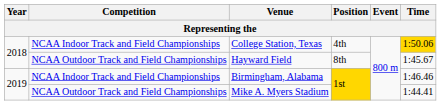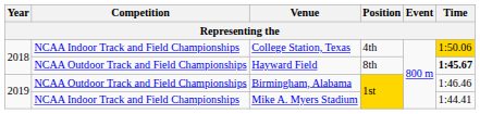 <table class="wikitable">
 <tr>
 <th>Year</th>
 <th>Competition</th>
 <th>Venue</th>
 <th>Position</th>
 <th>Event</th>
 <th>Time</th>
 </tr>
 <tr>
 <th colspan="6">Representing the </th>
 </tr>
 <tr>
 <td rowspan="2">2018</td>
 <td><a href='#'>NCAA Indoor Track and Field Championships</a></td>
 <td><a href='#'>College Station, Texas</a></td>
 <td>4th</td>
 <td rowspan="4"><a href='#'>800 m</a></td>
 <td style="background: gold;">1:50.06</td>
 </tr>
 <tr>
 <td><a href='#'>NCAA Outdoor Track and Field Championships</a></td>
 <td><a href='#'>Hayward Field</a></td>
 <td>8th</td>
-<td>1:45.67</td>
+<td><strong>1:45.67</strong></td>
 </tr>
 <tr>
 <td rowspan="2">2019</td>
-<td><a href='#'>NCAA Indoor Track and Field Championships</a></td>
+<td><a href='#'>NCAA Outdoor Track and Field Championships</a></td>
 <td><a href='#'>Birmingham, Alabama</a></td>
 <td bgcolor=gold rowspan="2">1st</td>
 <td>1:46.46</td>
 </tr>
 <tr>
-<td><a href='#'>NCAA Outdoor Track and Field Championships</a></td>
+<td><a href='#'>NCAA Indoor Track and Field Championships</a></td>
 <td><a href='#'>Mike A. Myers Stadium</a></td>
 <td>1:44.41</td>
 </tr>
 </table>
